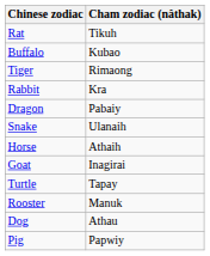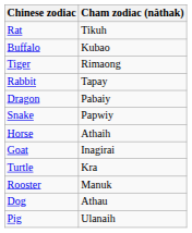 <table class="wikitable">
 <tr>
 <th>Chinese zodiac</th>
 <th>Cham zodiac (nâthak)</th>
 </tr>
 <tr>
 <td><a href='#'>Rat</a></td>
 <td>Tikuh</td>
 </tr>
 <tr>
 <td><a href='#'>Buffalo</a></td>
 <td>Kubao</td>
 </tr>
 <tr>
 <td><a href='#'>Tiger</a></td>
 <td>Rimaong</td>
 </tr>
 <tr>
 <td><a href='#'>Rabbit</a></td>
-<td>Kra</td>
+<td>Tapay</td>
 </tr>
 <tr>
 <td><a href='#'>Dragon</a></td>
 <td>Pabaiy</td>
 </tr>
 <tr>
 <td><a href='#'>Snake</a></td>
-<td>Ulanaih</td>
+<td>Papwiy</td>
 </tr>
 <tr>
 <td><a href='#'>Horse</a></td>
 <td>Athaih</td>
 </tr>
 <tr>
 <td><a href='#'>Goat</a></td>
 <td>Inagirai</td>
 </tr>
 <tr>
 <td><a href='#'>Turtle</a></td>
-<td>Tapay</td>
+<td>Kra</td>
 </tr>
 <tr>
 <td><a href='#'>Rooster</a></td>
 <td>Manuk</td>
 </tr>
 <tr>
 <td><a href='#'>Dog</a></td>
 <td>Athau</td>
 </tr>
 <tr>
 <td><a href='#'>Pig</a></td>
-<td>Papwiy</td>
+<td>Ulanaih</td>
 </tr>
 </table>
